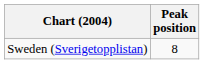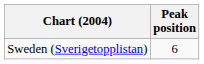 <table class="wikitable">
 <tr>
 <th>Chart (2004)</th>
 <th>Peak<br>position</th>
 </tr>
 <tr>
 <td>Sweden (<a href='#'>Sverigetopplistan</a>)</td>
-<td align="center">8</td>
+<td align="center">6</td>
 </tr>
 </table>
